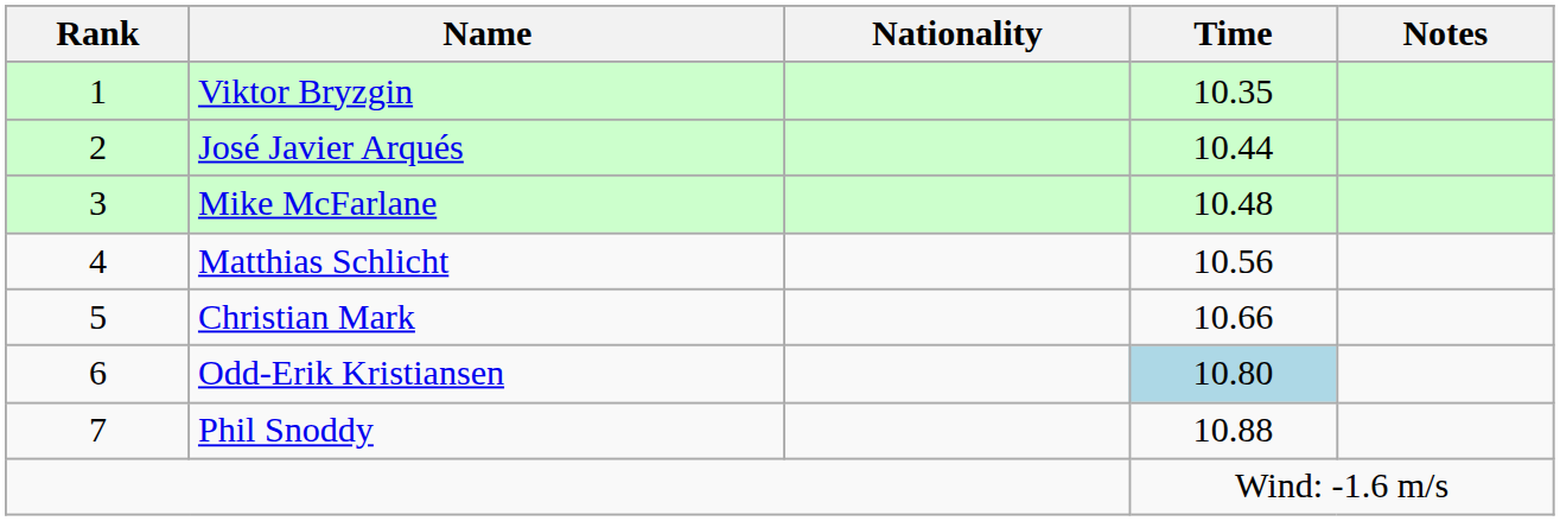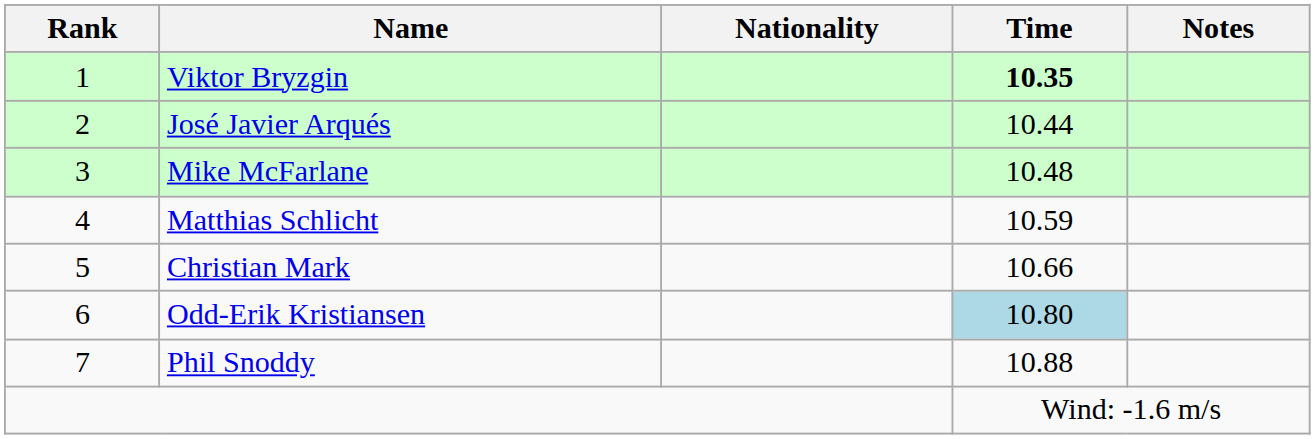 <table class="wikitable sortable" style="text-align:center;width: 55%">
 <tr>
 <th>Rank</th>
 <th>Name</th>
 <th>Nationality</th>
 <th>Time</th>
 <th>Notes</th>
 </tr>
 <tr bgcolor=ccffcc>
 <td>1</td>
 <td align=left><a href='#'>Viktor Bryzgin</a></td>
 <td align=left></td>
-<td>10.35</td>
+<td><strong>10.35</strong></td>
 <td></td>
 </tr>
 <tr bgcolor=ccffcc>
 <td>2</td>
 <td align=left><a href='#'>José Javier Arqués</a></td>
 <td align=left></td>
 <td>10.44</td>
 <td></td>
 </tr>
 <tr bgcolor=ccffcc>
 <td>3</td>
 <td align=left><a href='#'>Mike McFarlane</a></td>
 <td align=left></td>
 <td>10.48</td>
 <td></td>
 </tr>
 <tr>
 <td>4</td>
 <td align=left><a href='#'>Matthias Schlicht</a></td>
 <td align=left></td>
-<td>10.56</td>
+<td>10.59</td>
 <td></td>
 </tr>
 <tr>
 <td>5</td>
 <td align=left><a href='#'>Christian Mark</a></td>
 <td align=left></td>
 <td>10.66</td>
 <td></td>
 </tr>
 <tr>
 <td>6</td>
 <td align=left><a href='#'>Odd-Erik Kristiansen</a></td>
 <td align=left></td>
 <td style="background: lightblue;">10.80</td>
 <td></td>
 </tr>
 <tr>
 <td>7</td>
 <td align=left><a href='#'>Phil Snoddy</a></td>
 <td align=left></td>
 <td>10.88</td>
 <td></td>
 </tr>
 <tr>
 <td colspan="3"></td>
 <td colspan="2">Wind: -1.6 m/s</td>
 </tr>
 </table>
